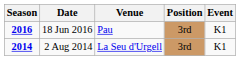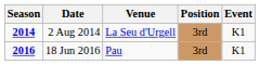 <table class="wikitable" style="text-align:center; font-size:95%;">
 <tr>
 <th>Season</th>
 <th>Date</th>
 <th>Venue</th>
 <th>Position</th>
 <th>Event</th>
 </tr>
 <tr>
+<td><strong><a href='#'>2014</a></strong></td>
+<td align=right>2 Aug 2014</td>
+<td align=left><a href='#'>La Seu d'Urgell</a></td>
+<td bgcolor=cc9966>3rd</td>
+<td>K1</td>
+</tr>
+<tr>
 <td><strong><a href='#'>2016</a></strong></td>
 <td align=right>18 Jun 2016</td>
 <td align=left><a href='#'>Pau</a></td>
 <td bgcolor=cc9966>3rd</td>
 <td>K1</td>
 </tr>
-<tr>
-<td><strong><a href='#'>2014</a></strong></td>
-<td align=right>2 Aug 2014</td>
-<td align=left><a href='#'>La Seu d'Urgell</a></td>
-<td bgcolor=cc9966>3rd</td>
-<td>K1</td>
-</tr>
 </table>
